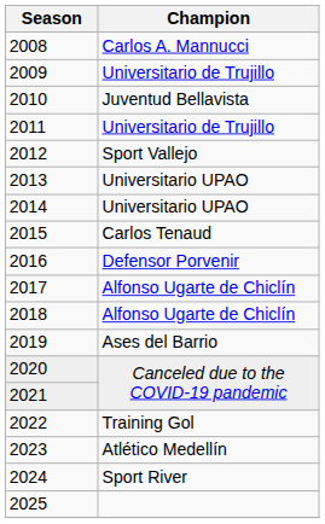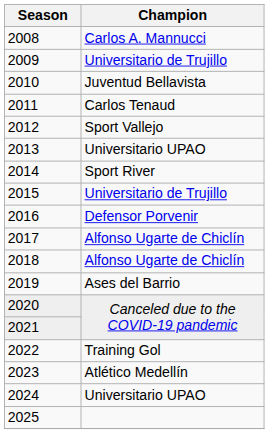 <table class="wikitable sortable">
 <tr>
 <th width=80px>Season</th>
 <th width=200px>Champion</th>
 </tr>
 <tr>
 <td>2008</td>
 <td><a href='#'>Carlos A. Mannucci</a></td>
 </tr>
 <tr>
 <td>2009</td>
 <td><a href='#'>Universitario de Trujillo</a></td>
 </tr>
 <tr>
 <td>2010</td>
 <td>Juventud Bellavista</td>
 </tr>
 <tr>
 <td>2011</td>
-<td><a href='#'>Universitario de Trujillo</a></td>
+<td>Carlos Tenaud</td>
 </tr>
 <tr>
 <td>2012</td>
 <td>Sport Vallejo</td>
 </tr>
 <tr>
 <td>2013</td>
 <td>Universitario UPAO</td>
 </tr>
 <tr>
 <td>2014</td>
-<td>Universitario UPAO</td>
+<td>Sport River</td>
 </tr>
 <tr>
 <td>2015</td>
-<td>Carlos Tenaud</td>
+<td><a href='#'>Universitario de Trujillo</a></td>
 </tr>
 <tr>
 <td>2016</td>
 <td><a href='#'>Defensor Porvenir</a></td>
 </tr>
 <tr>
 <td>2017</td>
 <td><a href='#'>Alfonso Ugarte de Chiclín</a></td>
 </tr>
 <tr>
 <td>2018</td>
 <td><a href='#'>Alfonso Ugarte de Chiclín</a></td>
 </tr>
 <tr>
 <td>2019</td>
 <td>Ases del Barrio</td>
 </tr>
 <tr bgcolor=#efefef>
 <td>2020</td>
 <td rowspan=2 colspan="1" align=center><em>Canceled due to the <a href='#'>COVID-19 pandemic</a></em></td>
 </tr>
 <tr bgcolor=#efefef>
 <td>2021</td>
 </tr>
 <tr>
 <td>2022</td>
 <td>Training Gol</td>
 </tr>
 <tr>
 <td>2023</td>
 <td>Atlético Medellín</td>
 </tr>
 <tr>
 <td>2024</td>
-<td>Sport River</td>
+<td>Universitario UPAO</td>
 </tr>
 <tr>
 <td>2025</td>
 <td></td>
 </tr>
 <tr>
 </tr>
 </table>
